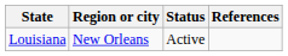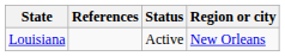 <table class="wikitable sortable">
 <tr>
 <th>State</th>
+<th>References</th>
+<th>Status</th>
 <th>Region or city</th>
-<th>Status</th>
-<th>References</th>
 </tr>
 <tr>
 <td><a href='#'>Louisiana</a></td>
+<td></td>
+<td>Active</td>
 <td><a href='#'>New Orleans</a></td>
-<td>Active</td>
-<td></td>
 </tr>
 </table>
